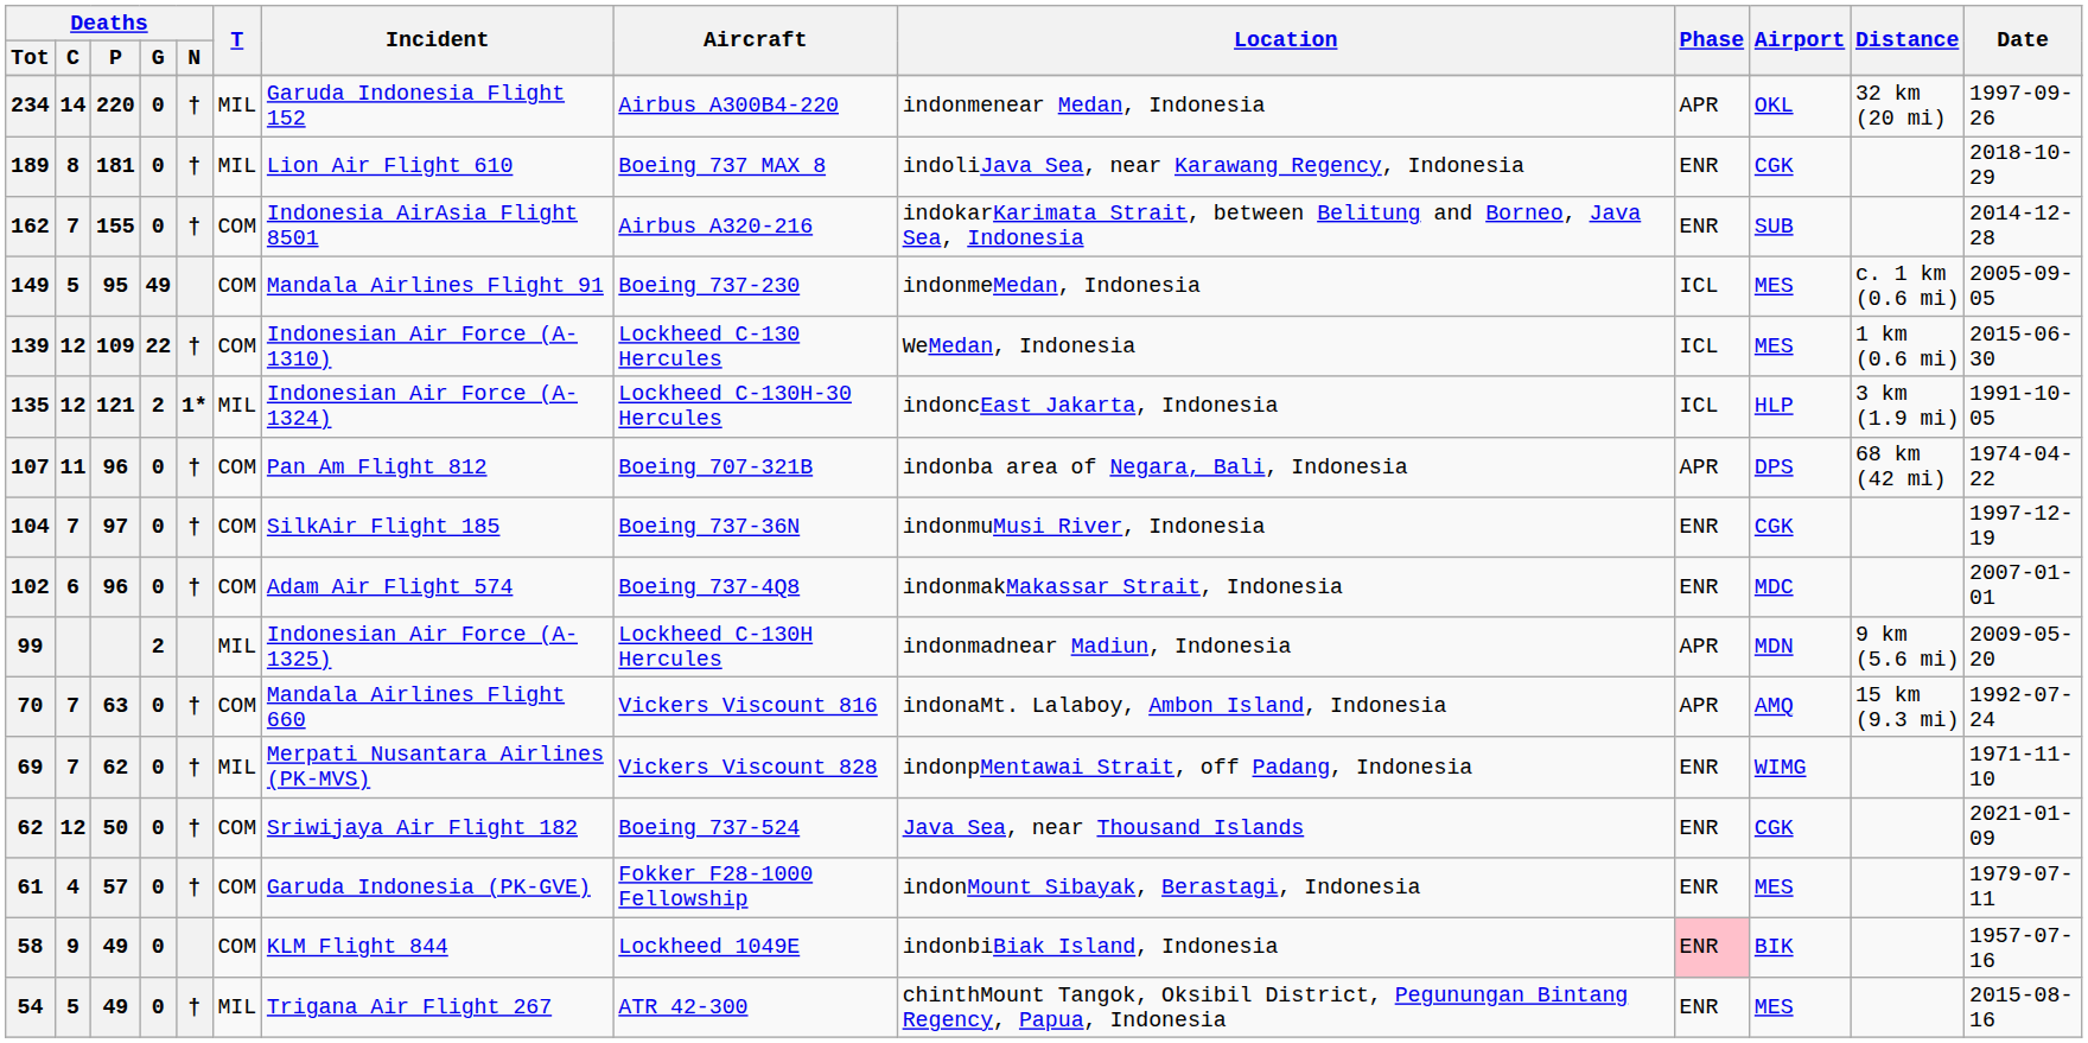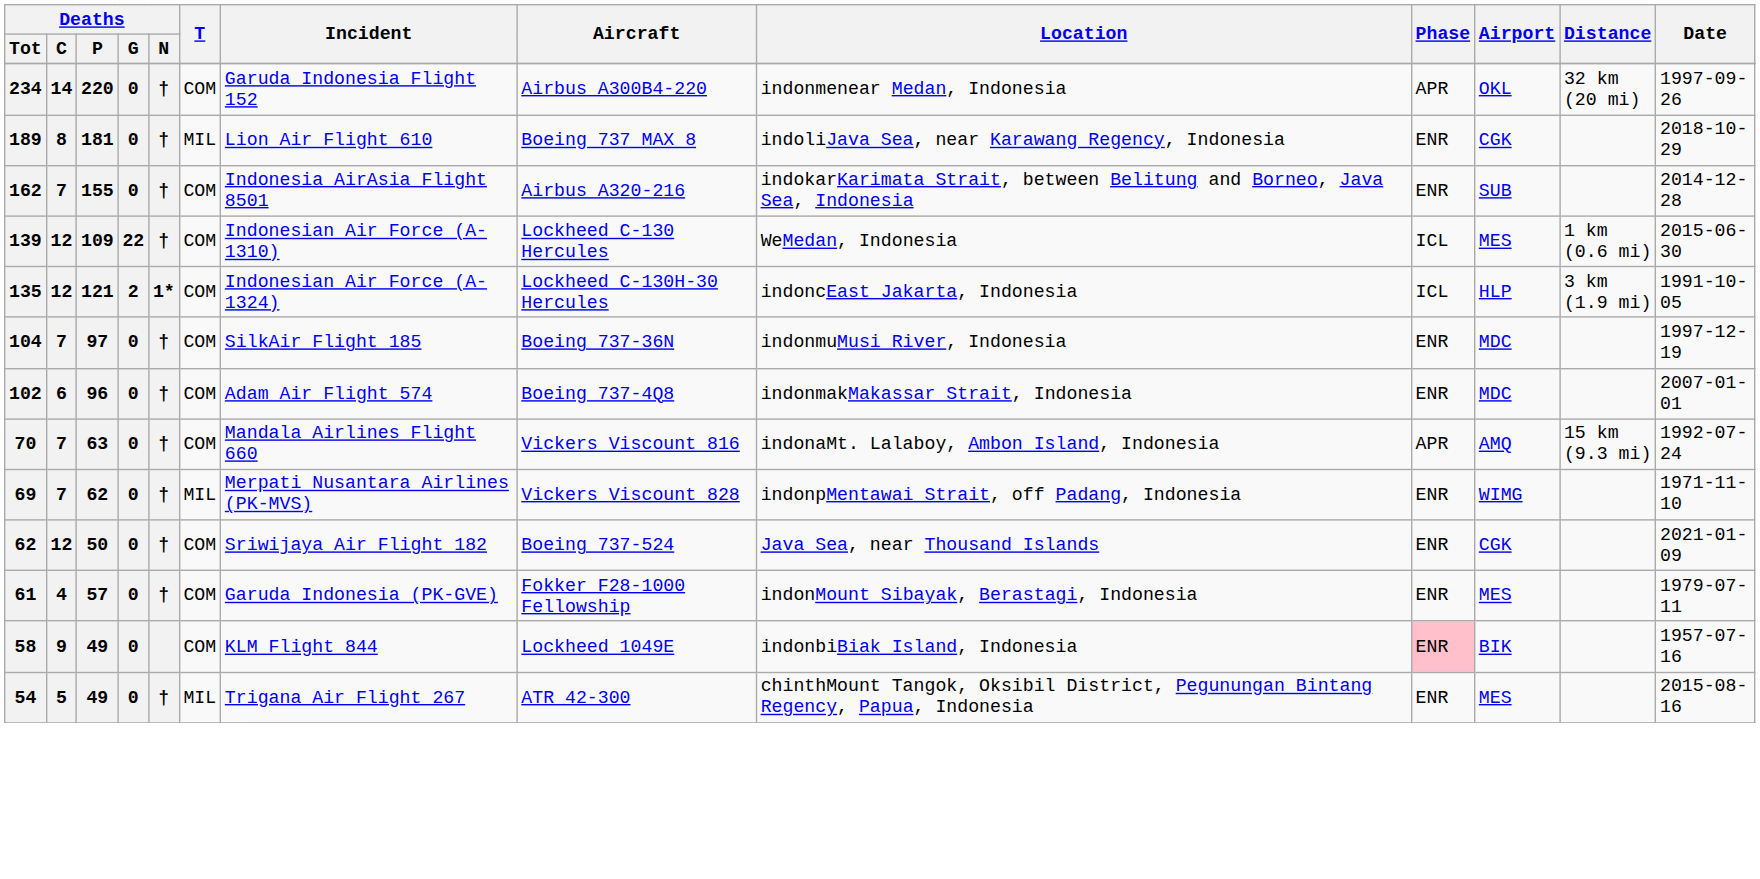 <table class="wikitable sortable">
 <tr>
 <th colspan=5><a href='#'>Deaths</a></th>
 <th rowspan=2><a href='#'>T</a></th>
 <th rowspan=2>Incident</th>
 <th rowspan=2>Aircraft</th>
 <th rowspan=2><a href='#'>Location</a></th>
 <th rowspan=2><a href='#'>Phase</a></th>
 <th rowspan=2><a href='#'>Airport</a></th>
 <th rowspan=2 class="unsortable"><a href='#'>Distance</a></th>
 <th data-sort-type="isoDate" rowspan=2>Date</th>
 </tr>
 <tr>
 <th data-sort-type="number"><abbr>Tot</abbr></th>
 <th><abbr>C</abbr></th>
 <th><abbr>P</abbr></th>
 <th data-sort-type="number"><abbr>G</abbr></th>
 <th><abbr>N</abbr></th>
 </tr>
 <tr>
 </tr>
 <tr>
 </tr>
 <tr>
 </tr>
 <tr>
 </tr>
 <tr>
 <th scope="row">234</th>
 <th>14</th>
 <th>220</th>
 <th>0</th>
 <th>†</th>
-<td>MIL</td>
+<td>COM</td>
 <td><a href='#'>Garuda Indonesia Flight 152</a></td>
 <td><a href='#'>Airbus A300B4-220</a></td>
 <td><span>indonme</span>near <a href='#'>Medan</a>, Indonesia</td>
 <td>APR<br></td>
 <td><a href='#'>OKL</a></td>
 <td>32 km<br>(20 mi)</td>
 <td>1997-09-26</td>
 </tr>
 <tr>
 <th scope="row">189</th>
 <th>8</th>
 <th>181</th>
 <th>0</th>
 <th>†</th>
 <td>MIL</td>
 <td><a href='#'>Lion Air Flight 610</a></td>
 <td><a href='#'>Boeing 737 MAX 8</a></td>
 <td><span>indoli</span><a href='#'>Java Sea</a>, near <a href='#'>Karawang Regency</a>, Indonesia</td>
 <td>ENR<br></td>
 <td><a href='#'>CGK</a></td>
 <td></td>
 <td>2018-10-29</td>
 </tr>
 <tr>
 <th scope="row">162</th>
 <th>7</th>
 <th>155</th>
 <th>0</th>
 <th>†</th>
 <td>COM</td>
 <td><a href='#'>Indonesia AirAsia Flight 8501</a></td>
 <td><a href='#'>Airbus A320-216</a></td>
 <td><span>indokar</span><a href='#'>Karimata Strait</a>, between <a href='#'>Belitung</a> and <a href='#'>Borneo</a>, <a href='#'>Java Sea</a>, <a href='#'>Indonesia</a></td>
 <td>ENR<br></td>
 <td><a href='#'>SUB</a></td>
 <td></td>
 <td>2014-12-28</td>
 </tr>
 <tr>
-<th scope="row">149</th>
-<th>5</th>
-<th>95</th>
-<th>49</th>
-<th></th>
-<td>COM</td>
-<td><a href='#'>Mandala Airlines Flight 91</a></td>
-<td><a href='#'>Boeing 737-230</a></td>
-<td><span>indonme</span><a href='#'>Medan</a>, Indonesia</td>
-<td>ICL<br></td>
-<td><a href='#'>MES</a></td>
-<td>c. 1 km<br>(0.6 mi)</td>
-<td>2005-09-05</td>
-</tr>
-<tr>
 <th scope="row">139</th>
 <th>12</th>
 <th>109</th>
 <th>22</th>
 <th>†</th>
 <td>COM</td>
 <td><a href='#'>Indonesian Air Force (A-1310)</a></td>
 <td><a href='#'>Lockheed C-130 Hercules</a></td>
 <td><span>We</span><a href='#'>Medan</a>, Indonesia</td>
 <td>ICL<br></td>
 <td><a href='#'>MES</a></td>
 <td>1 km<br>(0.6 mi)</td>
 <td>2015-06-30</td>
 </tr>
 <tr>
 <th scope="row">135</th>
 <th>12</th>
 <th>121</th>
 <th>2</th>
 <th>1*</th>
-<td>MIL</td>
+<td>COM</td>
 <td><a href='#'>Indonesian Air Force (A-1324)</a></td>
 <td><a href='#'>Lockheed C-130H-30 Hercules</a></td>
 <td><span>indonc</span><a href='#'>East Jakarta</a>, Indonesia</td>
 <td>ICL<br></td>
 <td><a href='#'>HLP</a></td>
 <td>3 km<br>(1.9 mi)</td>
 <td>1991-10-05</td>
-</tr>
-<tr>
-<th scope="row">107</th>
-<th>11</th>
-<th>96</th>
-<th>0</th>
-<th>†</th>
-<td>COM</td>
-<td><a href='#'>Pan Am Flight 812</a></td>
-<td><a href='#'>Boeing 707-321B</a></td>
-<td><span>indonba</span> area of <a href='#'>Negara, Bali</a>, Indonesia</td>
-<td>APR<br></td>
-<td><a href='#'>DPS</a></td>
-<td>68 km<br>(42 mi)</td>
-<td>1974-04-22</td>
 </tr>
 <tr>
 <th scope="row">104</th>
 <th>7</th>
 <th>97</th>
 <th>0</th>
 <th>†</th>
 <td>COM</td>
 <td><a href='#'>SilkAir Flight 185</a></td>
 <td><a href='#'>Boeing 737-36N</a></td>
 <td><span>indonmu</span><a href='#'>Musi River</a>, Indonesia</td>
 <td>ENR<br></td>
-<td><a href='#'>CGK</a></td>
+<td><a href='#'>MDC</a></td>
 <td></td>
 <td>1997-12-19</td>
 </tr>
 <tr>
 <th scope="row">102</th>
 <th>6</th>
 <th>96</th>
 <th>0</th>
 <th>†</th>
 <td>COM</td>
 <td><a href='#'>Adam Air Flight 574</a></td>
 <td><a href='#'>Boeing 737-4Q8</a></td>
 <td><span>indonmak</span><a href='#'>Makassar Strait</a>, Indonesia</td>
 <td>ENR<br></td>
 <td><a href='#'>MDC</a></td>
 <td></td>
 <td>2007-01-01</td>
-</tr>
-<tr>
-<th scope="row">99</th>
-<th></th>
-<th></th>
-<th>2</th>
-<th></th>
-<td>MIL</td>
-<td><a href='#'>Indonesian Air Force (A-1325)</a></td>
-<td><a href='#'>Lockheed C-130H Hercules</a></td>
-<td><span>indonmad</span>near <a href='#'>Madiun</a>, Indonesia</td>
-<td>APR<br></td>
-<td><a href='#'>MDN</a></td>
-<td>9 km<br>(5.6 mi)</td>
-<td>2009-05-20</td>
 </tr>
 <tr>
 <th scope="row">70</th>
 <th>7</th>
 <th>63</th>
 <th>0</th>
 <th>†</th>
 <td>COM</td>
 <td><a href='#'>Mandala Airlines Flight 660</a></td>
 <td><a href='#'>Vickers Viscount 816</a></td>
 <td><span>indona</span>Mt. Lalaboy, <a href='#'>Ambon Island</a>, Indonesia</td>
 <td>APR<br></td>
 <td><a href='#'>AMQ</a></td>
 <td>15 km<br>(9.3 mi)</td>
 <td>1992-07-24</td>
 </tr>
 <tr>
 <th scope="row">69</th>
 <th>7</th>
 <th>62</th>
 <th>0</th>
 <th>†</th>
 <td>MIL</td>
 <td><a href='#'>Merpati Nusantara Airlines (PK-MVS)</a></td>
 <td><a href='#'>Vickers Viscount 828</a></td>
 <td><span>indonp</span><a href='#'>Mentawai Strait</a>, off <a href='#'>Padang</a>, Indonesia</td>
 <td>ENR<br></td>
 <td><a href='#'>WIMG</a></td>
 <td></td>
 <td>1971-11-10</td>
 </tr>
 <tr>
 <th scope="row">62</th>
 <th>12</th>
 <th>50</th>
 <th>0</th>
 <th>†</th>
 <td>COM</td>
 <td><a href='#'>Sriwijaya Air Flight 182</a></td>
 <td><a href='#'>Boeing 737-524</a></td>
 <td><a href='#'>Java Sea</a>, near <a href='#'>Thousand Islands</a></td>
 <td>ENR</td>
 <td><a href='#'>CGK</a></td>
 <td></td>
 <td>2021-01-09</td>
 </tr>
 <tr>
 <th scope="row">61</th>
 <th>4</th>
 <th>57</th>
 <th>0</th>
 <th>†</th>
 <td>COM</td>
 <td><a href='#'>Garuda Indonesia (PK-GVE)</a></td>
 <td><a href='#'>Fokker F28-1000 Fellowship</a></td>
 <td><span>indon</span><a href='#'>Mount Sibayak</a>, <a href='#'>Berastagi</a>, Indonesia</td>
 <td>ENR<br></td>
 <td><a href='#'>MES</a></td>
 <td></td>
 <td>1979-07-11</td>
 </tr>
 <tr>
 <th scope="row">58</th>
 <th>9</th>
 <th>49</th>
 <th>0</th>
 <th></th>
 <td>COM</td>
 <td><a href='#'>KLM Flight 844</a></td>
 <td><a href='#'>Lockheed 1049E</a></td>
 <td><span>indonbi</span><a href='#'>Biak Island</a>, Indonesia</td>
 <td style="background: pink;">ENR<br></td>
 <td><a href='#'>BIK</a></td>
 <td></td>
 <td>1957-07-16</td>
 </tr>
 <tr>
 <th scope="row">54</th>
 <th>5</th>
 <th>49</th>
 <th>0</th>
 <th>†</th>
 <td>MIL</td>
 <td><a href='#'>Trigana Air Flight 267</a></td>
 <td><a href='#'>ATR 42-300</a></td>
 <td><span>chinth</span>Mount Tangok, Oksibil District, <a href='#'>Pegunungan Bintang Regency</a>, <a href='#'>Papua</a>, Indonesia</td>
 <td>ENR<br></td>
 <td><a href='#'>MES</a></td>
 <td></td>
 <td>2015-08-16</td>
 </tr>
 </table>
